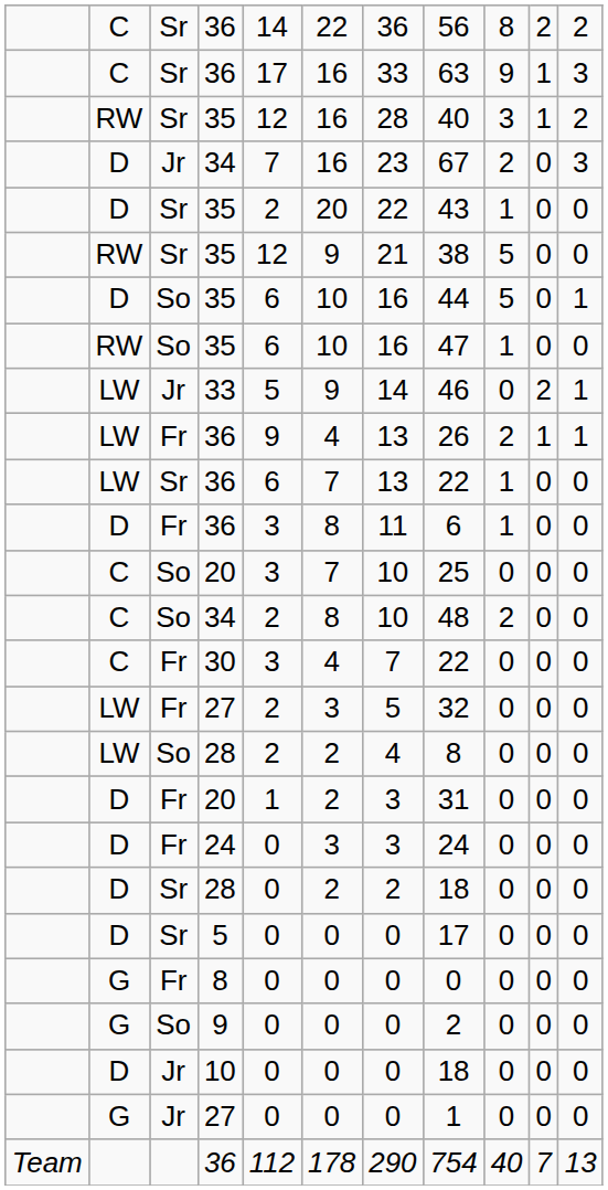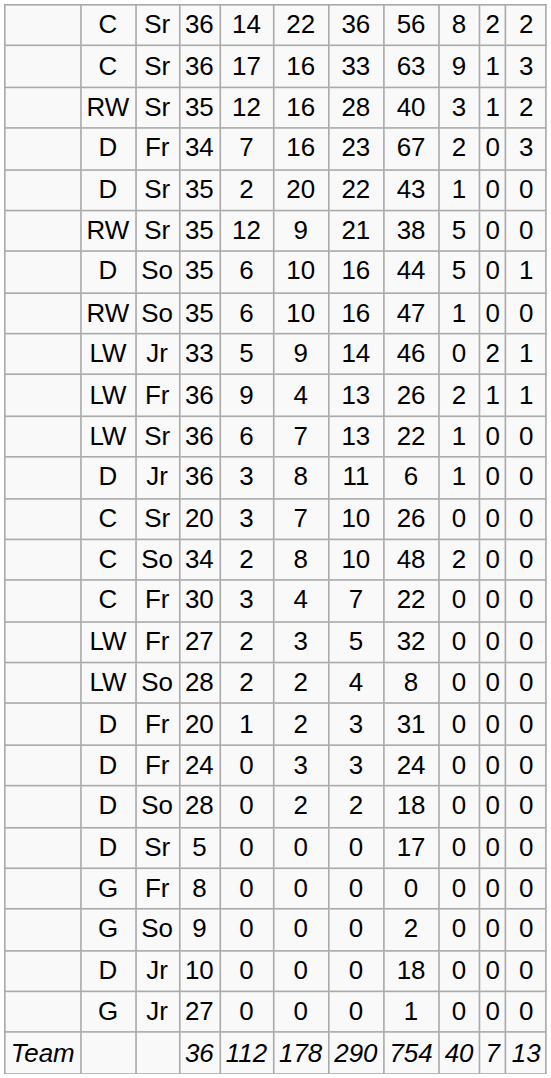 <table class="wikitable sortable" style="text-align:center">
 <tr>
 <td align=left></td>
 <td>C</td>
 <td>Sr</td>
 <td>36</td>
 <td>14</td>
 <td>22</td>
 <td>36</td>
 <td>56</td>
 <td>8</td>
 <td>2</td>
 <td>2</td>
 </tr>
 <tr>
 <td align=left></td>
 <td>C</td>
 <td>Sr</td>
 <td>36</td>
 <td>17</td>
 <td>16</td>
 <td>33</td>
 <td>63</td>
 <td>9</td>
 <td>1</td>
 <td>3</td>
 </tr>
 <tr>
 <td align=left></td>
 <td>RW</td>
 <td>Sr</td>
 <td>35</td>
 <td>12</td>
 <td>16</td>
 <td>28</td>
 <td>40</td>
 <td>3</td>
 <td>1</td>
 <td>2</td>
 </tr>
 <tr>
 <td align=left></td>
 <td>D</td>
-<td>Jr</td>
+<td>Fr</td>
 <td>34</td>
 <td>7</td>
 <td>16</td>
 <td>23</td>
 <td>67</td>
 <td>2</td>
 <td>0</td>
 <td>3</td>
 </tr>
 <tr>
 <td align=left></td>
 <td>D</td>
 <td>Sr</td>
 <td>35</td>
 <td>2</td>
 <td>20</td>
 <td>22</td>
 <td>43</td>
 <td>1</td>
 <td>0</td>
 <td>0</td>
 </tr>
 <tr>
 <td align=left></td>
 <td>RW</td>
 <td>Sr</td>
 <td>35</td>
 <td>12</td>
 <td>9</td>
 <td>21</td>
 <td>38</td>
 <td>5</td>
 <td>0</td>
 <td>0</td>
 </tr>
 <tr>
 <td align=left></td>
 <td>D</td>
 <td>So</td>
 <td>35</td>
 <td>6</td>
 <td>10</td>
 <td>16</td>
 <td>44</td>
 <td>5</td>
 <td>0</td>
 <td>1</td>
 </tr>
 <tr>
 <td align=left></td>
 <td>RW</td>
 <td>So</td>
 <td>35</td>
 <td>6</td>
 <td>10</td>
 <td>16</td>
 <td>47</td>
 <td>1</td>
 <td>0</td>
 <td>0</td>
 </tr>
 <tr>
 <td align=left></td>
 <td>LW</td>
 <td>Jr</td>
 <td>33</td>
 <td>5</td>
 <td>9</td>
 <td>14</td>
 <td>46</td>
 <td>0</td>
 <td>2</td>
 <td>1</td>
 </tr>
 <tr>
 <td align=left></td>
 <td>LW</td>
 <td>Fr</td>
 <td>36</td>
 <td>9</td>
 <td>4</td>
 <td>13</td>
 <td>26</td>
 <td>2</td>
 <td>1</td>
 <td>1</td>
 </tr>
 <tr>
 <td align=left></td>
 <td>LW</td>
 <td>Sr</td>
 <td>36</td>
 <td>6</td>
 <td>7</td>
 <td>13</td>
 <td>22</td>
 <td>1</td>
 <td>0</td>
 <td>0</td>
 </tr>
 <tr>
 <td align=left></td>
 <td>D</td>
-<td>Fr</td>
+<td>Jr</td>
 <td>36</td>
 <td>3</td>
 <td>8</td>
 <td>11</td>
 <td>6</td>
 <td>1</td>
 <td>0</td>
 <td>0</td>
 </tr>
 <tr>
 <td align=left></td>
 <td>C</td>
-<td>So</td>
+<td>Sr</td>
 <td>20</td>
 <td>3</td>
 <td>7</td>
 <td>10</td>
-<td>25</td>
+<td>26</td>
 <td>0</td>
 <td>0</td>
 <td>0</td>
 </tr>
 <tr>
 <td align=left></td>
 <td>C</td>
 <td>So</td>
 <td>34</td>
 <td>2</td>
 <td>8</td>
 <td>10</td>
 <td>48</td>
 <td>2</td>
 <td>0</td>
 <td>0</td>
 </tr>
 <tr>
 <td align=left></td>
 <td>C</td>
 <td>Fr</td>
 <td>30</td>
 <td>3</td>
 <td>4</td>
 <td>7</td>
 <td>22</td>
 <td>0</td>
 <td>0</td>
 <td>0</td>
 </tr>
 <tr>
 <td align=left></td>
 <td>LW</td>
 <td>Fr</td>
 <td>27</td>
 <td>2</td>
 <td>3</td>
 <td>5</td>
 <td>32</td>
 <td>0</td>
 <td>0</td>
 <td>0</td>
 </tr>
 <tr>
 <td align=left></td>
 <td>LW</td>
 <td>So</td>
 <td>28</td>
 <td>2</td>
 <td>2</td>
 <td>4</td>
 <td>8</td>
 <td>0</td>
 <td>0</td>
 <td>0</td>
 </tr>
 <tr>
 <td align=left></td>
 <td>D</td>
 <td>Fr</td>
 <td>20</td>
 <td>1</td>
 <td>2</td>
 <td>3</td>
 <td>31</td>
 <td>0</td>
 <td>0</td>
 <td>0</td>
 </tr>
 <tr>
 <td align=left></td>
 <td>D</td>
 <td>Fr</td>
 <td>24</td>
 <td>0</td>
 <td>3</td>
 <td>3</td>
 <td>24</td>
 <td>0</td>
 <td>0</td>
 <td>0</td>
 </tr>
 <tr>
 <td align=left></td>
 <td>D</td>
-<td>Sr</td>
+<td>So</td>
 <td>28</td>
 <td>0</td>
 <td>2</td>
 <td>2</td>
 <td>18</td>
 <td>0</td>
 <td>0</td>
 <td>0</td>
 </tr>
 <tr>
 <td align=left></td>
 <td>D</td>
 <td>Sr</td>
 <td>5</td>
 <td>0</td>
 <td>0</td>
 <td>0</td>
 <td>17</td>
 <td>0</td>
 <td>0</td>
 <td>0</td>
 </tr>
 <tr>
 <td align=left></td>
 <td>G</td>
 <td>Fr</td>
 <td>8</td>
 <td>0</td>
 <td>0</td>
 <td>0</td>
 <td>0</td>
 <td>0</td>
 <td>0</td>
 <td>0</td>
 </tr>
 <tr>
 <td align=left></td>
 <td>G</td>
 <td>So</td>
 <td>9</td>
 <td>0</td>
 <td>0</td>
 <td>0</td>
 <td>2</td>
 <td>0</td>
 <td>0</td>
 <td>0</td>
 </tr>
 <tr>
 <td align=left></td>
 <td>D</td>
 <td>Jr</td>
 <td>10</td>
 <td>0</td>
 <td>0</td>
 <td>0</td>
 <td>18</td>
 <td>0</td>
 <td>0</td>
 <td>0</td>
 </tr>
 <tr>
 <td align=left></td>
 <td>G</td>
 <td>Jr</td>
 <td>27</td>
 <td>0</td>
 <td>0</td>
 <td>0</td>
 <td>1</td>
 <td>0</td>
 <td>0</td>
 <td>0</td>
 </tr>
 <tr class="sortbottom">
 <td align=left><em>Team</em></td>
 <td></td>
 <td></td>
 <td><em>36</em></td>
 <td><em>112</em></td>
 <td><em>178</em></td>
 <td><em>290</em></td>
 <td><em>754</em></td>
 <td><em>40</em></td>
 <td><em>7</em></td>
 <td><em>13</em></td>
 </tr>
 </table>
